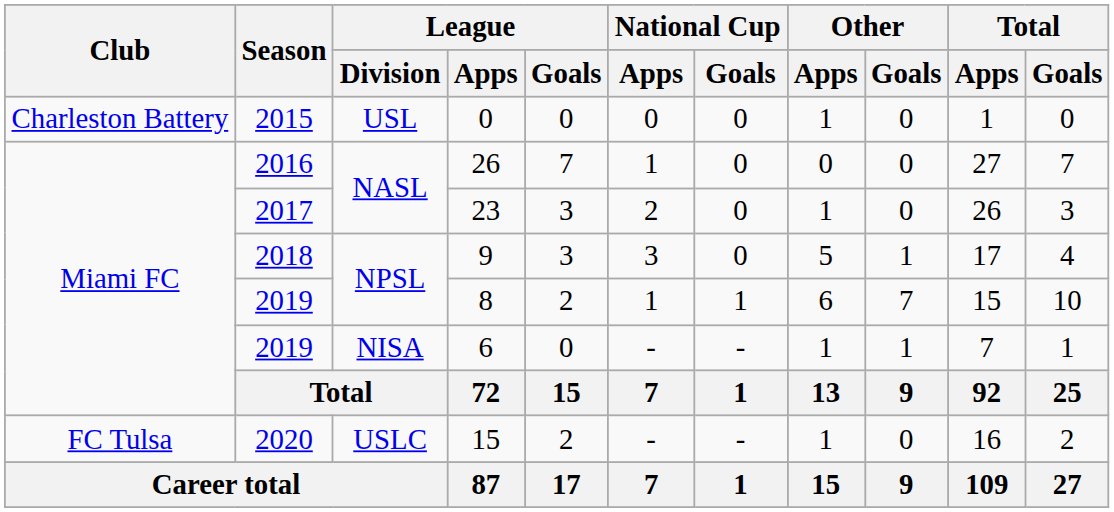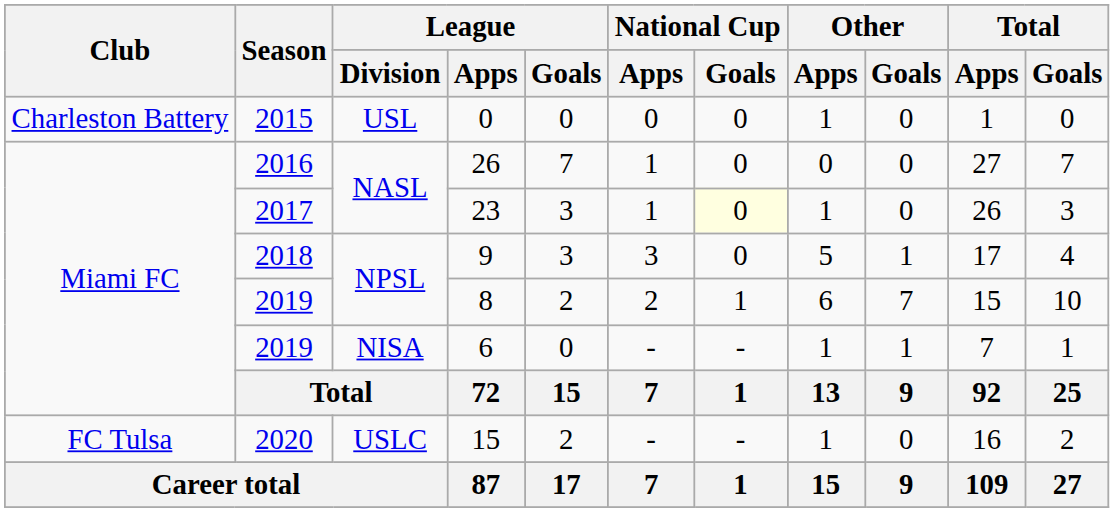 <table class="wikitable" style="text-align: center;">
 <tr>
 <th rowspan="2">Club</th>
 <th rowspan="2">Season</th>
 <th colspan="3">League</th>
 <th colspan="2">National Cup</th>
 <th colspan="2">Other</th>
 <th colspan="2">Total</th>
 </tr>
 <tr>
 <th>Division</th>
 <th>Apps</th>
 <th>Goals</th>
 <th>Apps</th>
 <th>Goals</th>
 <th>Apps</th>
 <th>Goals</th>
 <th>Apps</th>
 <th>Goals</th>
 </tr>
 <tr>
 <td><a href='#'>Charleston Battery</a></td>
 <td><a href='#'>2015</a></td>
 <td><a href='#'>USL</a></td>
 <td>0</td>
 <td>0</td>
 <td>0</td>
 <td>0</td>
 <td>1</td>
 <td>0</td>
 <td>1</td>
 <td>0</td>
 </tr>
 <tr>
 <td rowspan="6"><a href='#'>Miami FC</a></td>
 <td><a href='#'>2016</a></td>
 <td rowspan="2"><a href='#'>NASL</a></td>
 <td>26</td>
 <td>7</td>
 <td>1</td>
 <td>0</td>
 <td>0</td>
 <td>0</td>
 <td>27</td>
 <td>7</td>
 </tr>
 <tr>
 <td><a href='#'>2017</a></td>
 <td>23</td>
 <td>3</td>
-<td>2</td>
-<td>0</td>
+<td>1</td>
+<td style="background: lightyellow;">0</td>
 <td>1</td>
 <td>0</td>
 <td>26</td>
 <td>3</td>
 </tr>
 <tr>
 <td><a href='#'>2018</a></td>
 <td rowspan="2"><a href='#'>NPSL</a></td>
 <td>9</td>
 <td>3</td>
 <td>3</td>
 <td>0</td>
 <td>5</td>
 <td>1</td>
 <td>17</td>
 <td>4</td>
 </tr>
 <tr>
 <td><a href='#'>2019</a></td>
 <td>8</td>
 <td>2</td>
-<td>1</td>
+<td>2</td>
 <td>1</td>
 <td>6</td>
 <td>7</td>
 <td>15</td>
 <td>10</td>
 </tr>
 <tr>
 <td><a href='#'>2019</a></td>
 <td><a href='#'>NISA</a></td>
 <td>6</td>
 <td>0</td>
 <td>-</td>
 <td>-</td>
 <td>1</td>
 <td>1</td>
 <td>7</td>
 <td>1</td>
 </tr>
 <tr>
 <th colspan="2">Total</th>
 <th>72</th>
 <th>15</th>
 <th>7</th>
 <th>1</th>
 <th>13</th>
 <th>9</th>
 <th>92</th>
 <th>25</th>
 </tr>
 <tr>
 <td><a href='#'>FC Tulsa</a></td>
 <td><a href='#'>2020</a></td>
 <td><a href='#'>USLC</a></td>
 <td>15</td>
 <td>2</td>
 <td>-</td>
 <td>-</td>
 <td>1</td>
 <td>0</td>
 <td>16</td>
 <td>2</td>
 </tr>
 <tr>
 <th colspan="3">Career total</th>
 <th>87</th>
 <th>17</th>
 <th>7</th>
 <th>1</th>
 <th>15</th>
 <th>9</th>
 <th>109</th>
 <th>27</th>
 </tr>
 </table>
